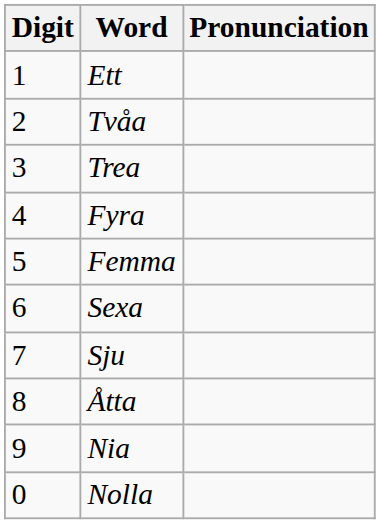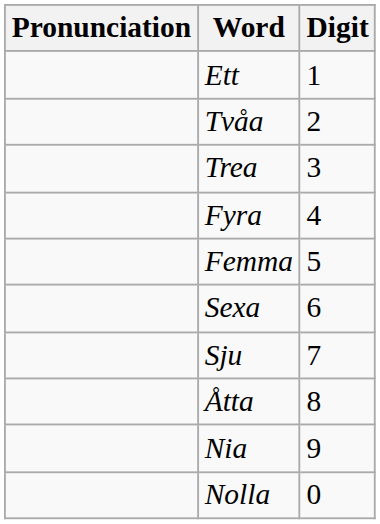 <table class="wikitable">
 <tr>
+<th>Pronunciation</th>
+<th>Word</th>
 <th>Digit</th>
-<th>Word</th>
-<th>Pronunciation</th>
 </tr>
 <tr>
+<td></td>
+<td><em>Ett</em></td>
 <td>1</td>
-<td><em>Ett</em></td>
-<td></td>
 </tr>
 <tr>
+<td></td>
+<td><em>Tvåa</em></td>
 <td>2</td>
-<td><em>Tvåa</em></td>
-<td></td>
 </tr>
 <tr>
+<td></td>
+<td><em>Trea</em></td>
 <td>3</td>
-<td><em>Trea</em></td>
-<td></td>
 </tr>
 <tr>
+<td></td>
+<td><em>Fyra</em></td>
 <td>4</td>
-<td><em>Fyra</em></td>
-<td></td>
 </tr>
 <tr>
+<td></td>
+<td><em>Femma</em></td>
 <td>5</td>
-<td><em>Femma</em></td>
-<td></td>
 </tr>
 <tr>
+<td></td>
+<td><em>Sexa</em></td>
 <td>6</td>
-<td><em>Sexa</em></td>
-<td></td>
 </tr>
 <tr>
+<td></td>
+<td><em>Sju</em></td>
 <td>7</td>
-<td><em>Sju</em></td>
-<td></td>
 </tr>
 <tr>
+<td></td>
+<td><em>Åtta</em></td>
 <td>8</td>
-<td><em>Åtta</em></td>
-<td></td>
 </tr>
 <tr>
+<td></td>
+<td><em>Nia</em></td>
 <td>9</td>
-<td><em>Nia</em></td>
-<td></td>
 </tr>
 <tr>
+<td></td>
+<td><em>Nolla</em></td>
 <td>0</td>
-<td><em>Nolla</em></td>
-<td></td>
 </tr>
 </table>
